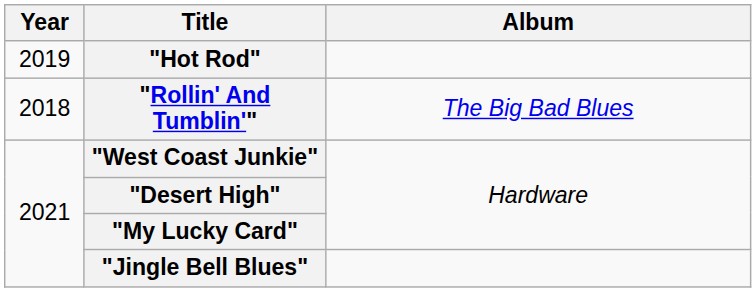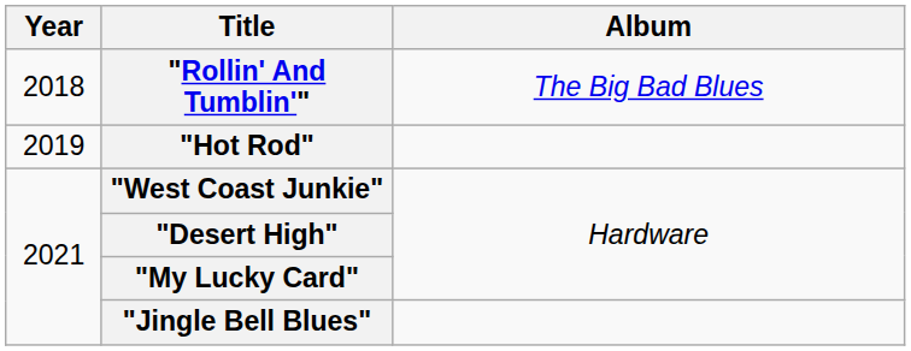 <table class="wikitable plainrowheaders" style="text-align:center;">
 <tr>
 <th scope="col" style="width:3em;">Year</th>
 <th scope="col" style="width:10em;">Title</th>
 <th scope="col" style="width:18em;">Album</th>
 </tr>
 <tr>
+<td>2018</td>
+<th scope="row">"<a href='#'>Rollin' And Tumblin'</a>"</th>
+<td><em><a href='#'>The Big Bad Blues</a></em></td>
+</tr>
+<tr>
 <td>2019</td>
 <th scope="row">"Hot Rod"</th>
 <td></td>
-</tr>
-<tr>
-<td>2018</td>
-<th scope="row">"<a href='#'>Rollin' And Tumblin'</a>"</th>
-<td><em><a href='#'>The Big Bad Blues</a></em></td>
 </tr>
 <tr>
 <td rowspan=4>2021</td>
 <th scope="row">"West Coast Junkie"</th>
 <td rowspan=3><em>Hardware</em></td>
 </tr>
 <tr>
 <th scope="row">"Desert High"</th>
 </tr>
 <tr>
 <th scope="row">"My Lucky Card"</th>
 </tr>
 <tr>
 <th scope="row">"Jingle Bell Blues"</th>
 <td></td>
 </tr>
 </table>
